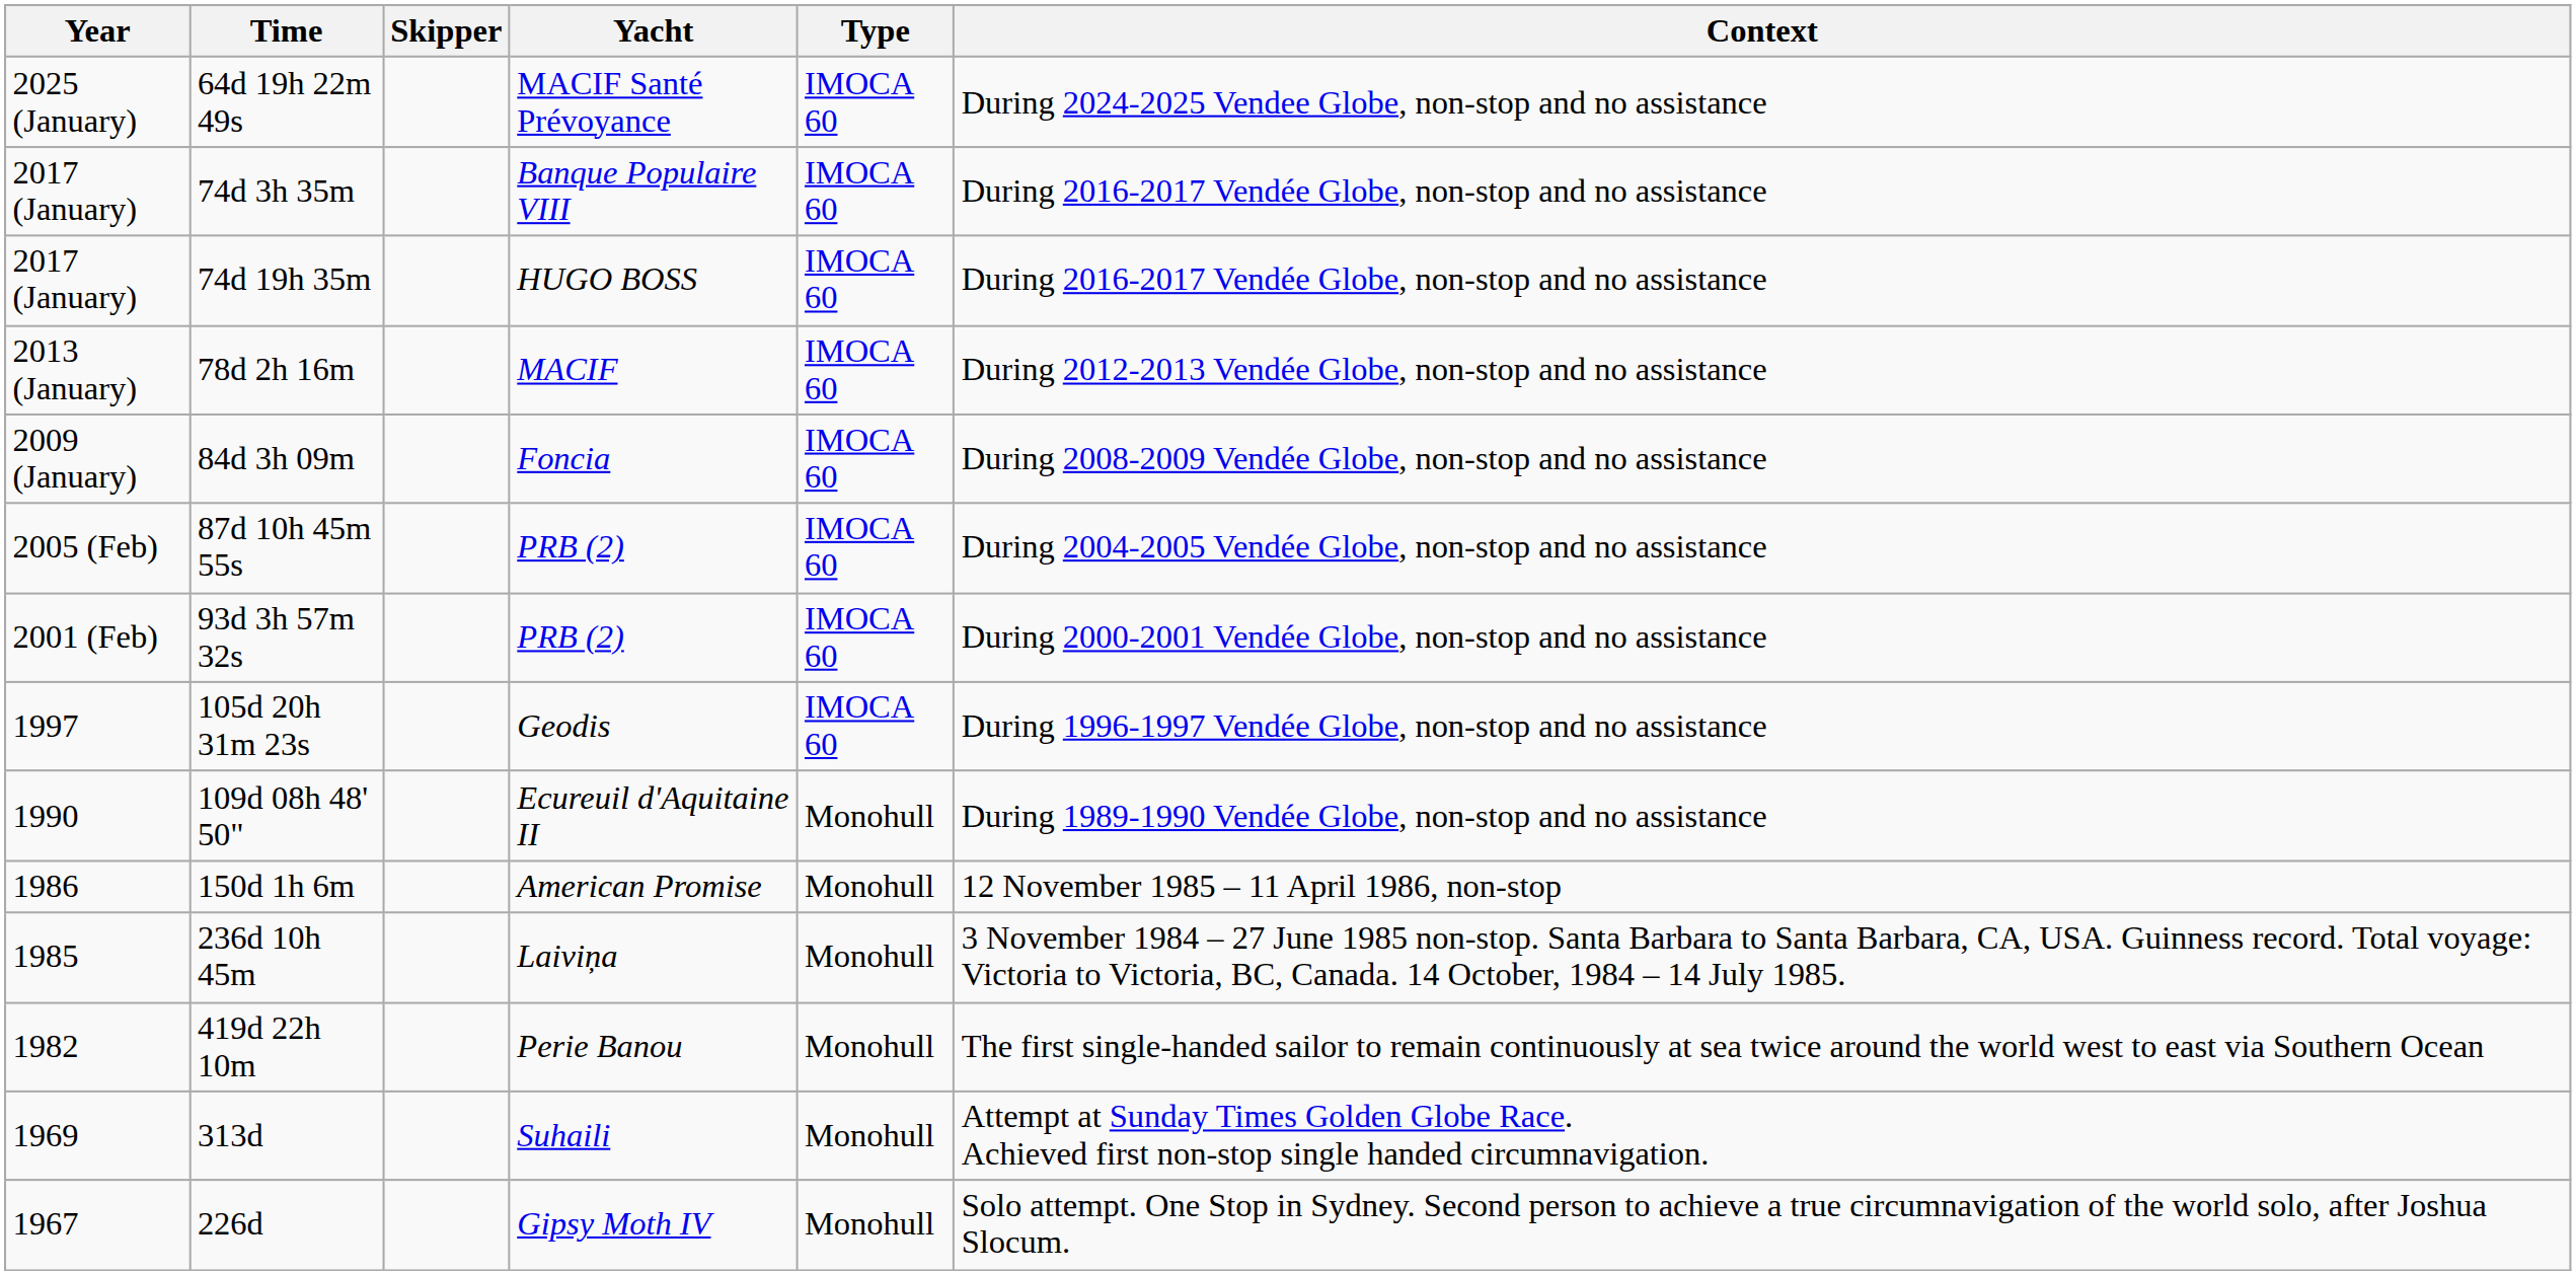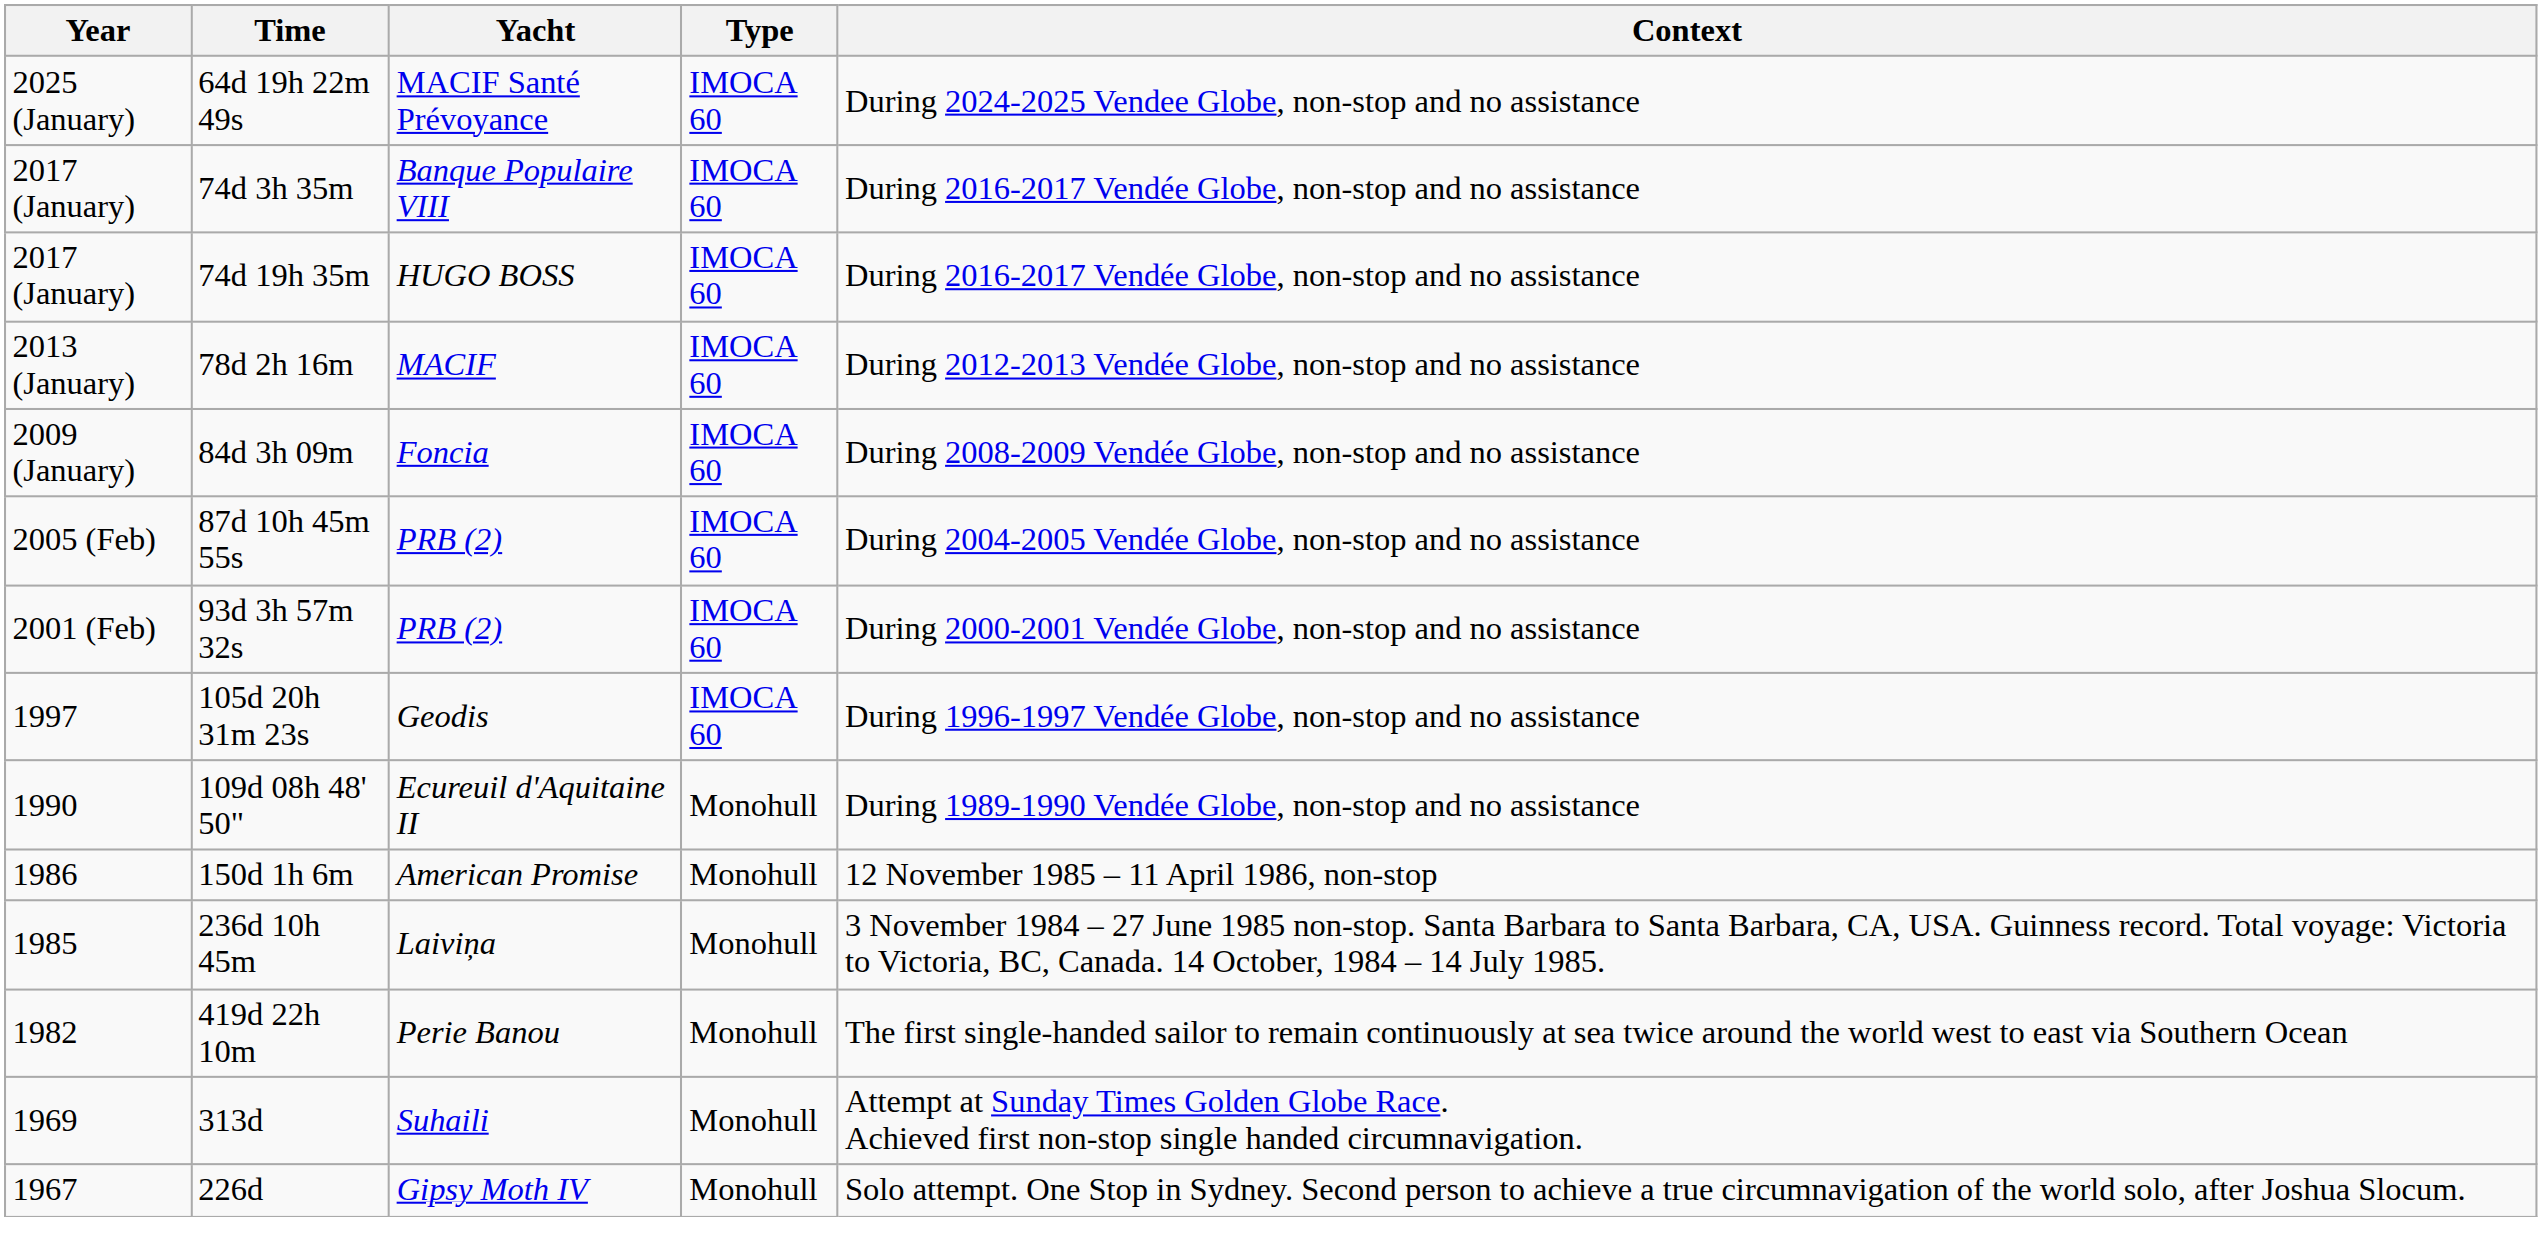 <table class="wikitable sortable">
 <tr>
 <th>Year</th>
 <th>Time</th>
-<th>Skipper</th>
 <th>Yacht</th>
 <th>Type</th>
 <th>Context</th>
 </tr>
 <tr>
 <td>2025 (January)</td>
 <td>64d 19h 22m 49s</td>
-<td></td>
 <td><a href='#'>MACIF Santé Prévoyance</a></td>
 <td><a href='#'>IMOCA 60</a></td>
 <td>During <a href='#'>2024-2025 Vendee Globe</a>, non-stop and no assistance</td>
 </tr>
 <tr>
 <td>2017 (January)</td>
 <td>74d 3h 35m</td>
-<td></td>
 <td><em><a href='#'>Banque Populaire VIII</a></em></td>
 <td><a href='#'>IMOCA 60</a></td>
 <td>During <a href='#'>2016-2017 Vendée Globe</a>, non-stop and no assistance</td>
 </tr>
 <tr>
 <td>2017 (January)</td>
 <td>74d 19h 35m</td>
-<td></td>
 <td><em>HUGO BOSS</em></td>
 <td><a href='#'>IMOCA 60</a></td>
 <td>During <a href='#'>2016-2017 Vendée Globe</a>, non-stop and no assistance</td>
 </tr>
 <tr>
 <td>2013 (January)</td>
 <td>78d 2h 16m</td>
-<td></td>
 <td><em><a href='#'>MACIF</a></em></td>
 <td><a href='#'>IMOCA 60</a></td>
 <td>During <a href='#'>2012-2013 Vendée Globe</a>, non-stop and no assistance</td>
 </tr>
 <tr>
 <td>2009 (January)</td>
 <td>84d 3h 09m</td>
-<td></td>
 <td><em><a href='#'>Foncia</a></em></td>
 <td><a href='#'>IMOCA 60</a></td>
 <td>During <a href='#'>2008-2009 Vendée Globe</a>, non-stop and no assistance</td>
 </tr>
 <tr>
 <td>2005 (Feb)</td>
 <td>87d 10h 45m 55s</td>
-<td></td>
 <td><em><a href='#'>PRB (2)</a></em></td>
 <td><a href='#'>IMOCA 60</a></td>
 <td>During <a href='#'>2004-2005 Vendée Globe</a>, non-stop and no assistance</td>
 </tr>
 <tr>
 <td>2001 (Feb)</td>
 <td>93d 3h 57m 32s</td>
-<td></td>
 <td><em><a href='#'>PRB (2)</a></em></td>
 <td><a href='#'>IMOCA 60</a></td>
 <td>During <a href='#'>2000-2001 Vendée Globe</a>, non-stop and no assistance</td>
 </tr>
 <tr>
 <td>1997</td>
 <td>105d 20h 31m 23s</td>
-<td></td>
 <td><em>Geodis</em></td>
 <td><a href='#'>IMOCA 60</a></td>
 <td>During <a href='#'>1996-1997 Vendée Globe</a>, non-stop and no assistance</td>
 </tr>
 <tr>
 <td>1990</td>
 <td>109d 08h 48' 50"</td>
-<td></td>
 <td><em>Ecureuil d'Aquitaine II</em></td>
 <td>Monohull</td>
 <td>During <a href='#'>1989-1990 Vendée Globe</a>, non-stop and no assistance</td>
 </tr>
 <tr>
 <td>1986</td>
 <td>150d 1h 6m</td>
-<td></td>
 <td><em>American Promise</em></td>
 <td>Monohull</td>
 <td>12 November 1985 – 11 April 1986, non-stop </td>
 </tr>
 <tr>
 <td>1985</td>
 <td>236d 10h 45m</td>
-<td></td>
 <td><em>Laiviņa</em></td>
 <td>Monohull</td>
 <td>3 November 1984 – 27 June 1985 non-stop. Santa Barbara to Santa Barbara, CA, USA. Guinness record.  Total voyage: Victoria to Victoria, BC, Canada. 14 October, 1984 – 14 July 1985. </td>
 </tr>
 <tr>
 <td>1982</td>
 <td>419d 22h 10m</td>
-<td></td>
 <td><em>Perie Banou</em></td>
 <td>Monohull</td>
 <td>The first single-handed sailor to remain continuously at sea twice around the world west to east via Southern Ocean</td>
 </tr>
 <tr>
 <td>1969</td>
 <td>313d</td>
-<td></td>
 <td><em><a href='#'>Suhaili</a></em></td>
 <td>Monohull</td>
 <td>Attempt at <a href='#'>Sunday Times Golden Globe Race</a>.<br>Achieved first non-stop single handed circumnavigation.</td>
 </tr>
 <tr>
 <td>1967</td>
 <td>226d</td>
-<td></td>
 <td><em><a href='#'>Gipsy Moth IV</a></em></td>
 <td>Monohull</td>
 <td>Solo attempt. One Stop in Sydney. Second person to achieve a true circumnavigation of the world solo, after Joshua Slocum.</td>
 </tr>
 </table>
